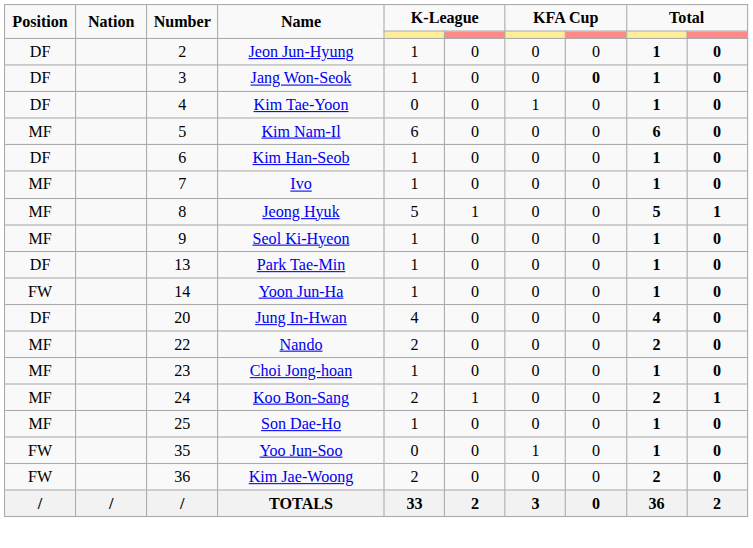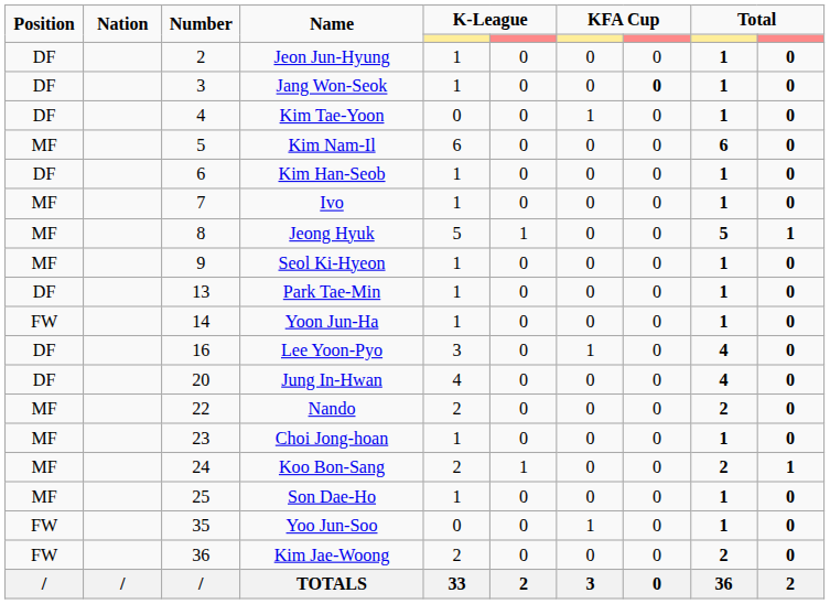 <table class="wikitable" style="font-size: 95%; text-align: center;">
 <tr>
 <td rowspan="2" width="60" align="center"><strong>Position</strong></td>
 <td rowspan="2" width="60" align="center"><strong>Nation</strong></td>
 <td rowspan="2" width="60" align="center"><strong>Number</strong></td>
 <td rowspan="2" width="150" align="center"><strong>Name</strong></td>
 <td colspan="2" width="100" align="center"><strong>K-League</strong></td>
 <td colspan="2" width="100" align="center"><strong>KFA Cup</strong></td>
 <td colspan="2" width="100" align="center"><strong>Total</strong></td>
 </tr>
 <tr>
 <th width="50" style="background: #FFEE99"></th>
 <th width="50" style="background: #FF8888"></th>
 <th width="50" style="background: #FFEE99"></th>
 <th width="50" style="background: #FF8888"></th>
 <th width="50" style="background: #FFEE99"></th>
 <th width="50" style="background: #FF8888"></th>
 </tr>
 <tr>
 <td>DF</td>
 <td></td>
 <td>2</td>
 <td><a href='#'>Jeon Jun-Hyung</a></td>
 <td>1</td>
 <td>0</td>
 <td>0</td>
 <td>0</td>
 <td><strong>1</strong></td>
 <td><strong>0</strong></td>
 </tr>
 <tr>
 <td>DF</td>
 <td></td>
 <td>3</td>
 <td><a href='#'>Jang Won-Seok</a></td>
 <td>1</td>
 <td>0</td>
 <td>0</td>
 <td><strong>0</strong></td>
 <td><strong>1</strong></td>
 <td><strong>0</strong></td>
 </tr>
 <tr>
 <td>DF</td>
 <td></td>
 <td>4</td>
 <td><a href='#'>Kim Tae-Yoon</a></td>
 <td>0</td>
 <td>0</td>
 <td>1</td>
 <td>0</td>
 <td><strong>1</strong></td>
 <td><strong>0</strong></td>
 </tr>
 <tr>
 <td>MF</td>
 <td></td>
 <td>5</td>
 <td><a href='#'>Kim Nam-Il</a></td>
 <td>6</td>
 <td>0</td>
 <td>0</td>
 <td>0</td>
 <td><strong>6</strong></td>
 <td><strong>0</strong></td>
 </tr>
 <tr>
 <td>DF</td>
 <td></td>
 <td>6</td>
 <td><a href='#'>Kim Han-Seob</a></td>
 <td>1</td>
 <td>0</td>
 <td>0</td>
 <td>0</td>
 <td><strong>1</strong></td>
 <td><strong>0</strong></td>
 </tr>
 <tr>
 <td>MF</td>
 <td></td>
 <td>7</td>
 <td><a href='#'>Ivo</a></td>
 <td>1</td>
 <td>0</td>
 <td>0</td>
 <td>0</td>
 <td><strong>1</strong></td>
 <td><strong>0</strong></td>
 </tr>
 <tr>
 <td>MF</td>
 <td></td>
 <td>8</td>
 <td><a href='#'>Jeong Hyuk</a></td>
 <td>5</td>
 <td>1</td>
 <td>0</td>
 <td>0</td>
 <td><strong>5</strong></td>
 <td><strong>1</strong></td>
 </tr>
 <tr>
 <td>MF</td>
 <td></td>
 <td>9</td>
 <td><a href='#'>Seol Ki-Hyeon</a></td>
 <td>1</td>
 <td>0</td>
 <td>0</td>
 <td>0</td>
 <td><strong>1</strong></td>
 <td><strong>0</strong></td>
 </tr>
 <tr>
 <td>DF</td>
 <td></td>
 <td>13</td>
 <td><a href='#'>Park Tae-Min</a></td>
 <td>1</td>
 <td>0</td>
 <td>0</td>
 <td>0</td>
 <td><strong>1</strong></td>
 <td><strong>0</strong></td>
 </tr>
 <tr>
 <td>FW</td>
 <td></td>
 <td>14</td>
 <td><a href='#'>Yoon Jun-Ha</a></td>
 <td>1</td>
 <td>0</td>
 <td>0</td>
 <td>0</td>
 <td><strong>1</strong></td>
 <td><strong>0</strong></td>
 </tr>
 <tr>
 <td>DF</td>
 <td></td>
+<td>16</td>
+<td><a href='#'>Lee Yoon-Pyo</a></td>
+<td>3</td>
+<td>0</td>
+<td>1</td>
+<td>0</td>
+<td><strong>4</strong></td>
+<td><strong>0</strong></td>
+</tr>
+<tr>
+<td>DF</td>
+<td></td>
 <td>20</td>
 <td><a href='#'>Jung In-Hwan</a></td>
 <td>4</td>
 <td>0</td>
 <td>0</td>
 <td>0</td>
 <td><strong>4</strong></td>
 <td><strong>0</strong></td>
 </tr>
 <tr>
 <td>MF</td>
 <td></td>
 <td>22</td>
 <td><a href='#'>Nando</a></td>
 <td>2</td>
 <td>0</td>
 <td>0</td>
 <td>0</td>
 <td><strong>2</strong></td>
 <td><strong>0</strong></td>
 </tr>
 <tr>
 <td>MF</td>
 <td></td>
 <td>23</td>
 <td><a href='#'>Choi Jong-hoan</a></td>
 <td>1</td>
 <td>0</td>
 <td>0</td>
 <td>0</td>
 <td><strong>1</strong></td>
 <td><strong>0</strong></td>
 </tr>
 <tr>
 <td>MF</td>
 <td></td>
 <td>24</td>
 <td><a href='#'>Koo Bon-Sang</a></td>
 <td>2</td>
 <td>1</td>
 <td>0</td>
 <td>0</td>
 <td><strong>2</strong></td>
 <td><strong>1</strong></td>
 </tr>
 <tr>
 <td>MF</td>
 <td></td>
 <td>25</td>
 <td><a href='#'>Son Dae-Ho</a></td>
 <td>1</td>
 <td>0</td>
 <td>0</td>
 <td>0</td>
 <td><strong>1</strong></td>
 <td><strong>0</strong></td>
 </tr>
 <tr>
 <td>FW</td>
 <td></td>
 <td>35</td>
 <td><a href='#'>Yoo Jun-Soo</a></td>
 <td>0</td>
 <td>0</td>
 <td>1</td>
 <td>0</td>
 <td><strong>1</strong></td>
 <td><strong>0</strong></td>
 </tr>
 <tr>
 <td>FW</td>
 <td></td>
 <td>36</td>
 <td><a href='#'>Kim Jae-Woong</a></td>
 <td>2</td>
 <td>0</td>
 <td>0</td>
 <td>0</td>
 <td><strong>2</strong></td>
 <td><strong>0</strong></td>
 </tr>
 <tr>
 <th>/</th>
 <th>/</th>
 <th>/</th>
 <th>TOTALS</th>
 <th>33</th>
 <th>2</th>
 <th>3</th>
 <th>0</th>
 <th>36</th>
 <th>2</th>
 </tr>
 </table>
